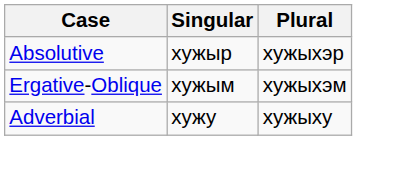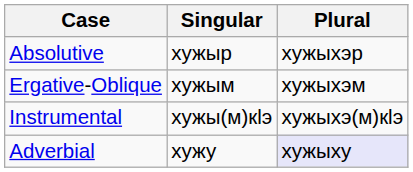 <table class="wikitable">
 <tr>
 <th>Case</th>
 <th>Singular</th>
 <th>Plural</th>
 </tr>
 <tr>
 <td><a href='#'>Absolutive</a></td>
 <td>хужыр</td>
 <td>хужыхэр</td>
 </tr>
 <tr>
 <td><a href='#'>Ergative</a>-<a href='#'>Oblique</a></td>
 <td>хужым</td>
 <td>хужыхэм</td>
 </tr>
 <tr>
+<td><a href='#'>Instrumental</a></td>
+<td>хужы(м)кӏэ</td>
+<td>хужыхэ(м)кӏэ</td>
+</tr>
+<tr>
 <td><a href='#'>Adverbial</a></td>
 <td>хужу</td>
-<td>хужыху</td>
+<td style="background: lavender;">хужыху</td>
 </tr>
 </table>
